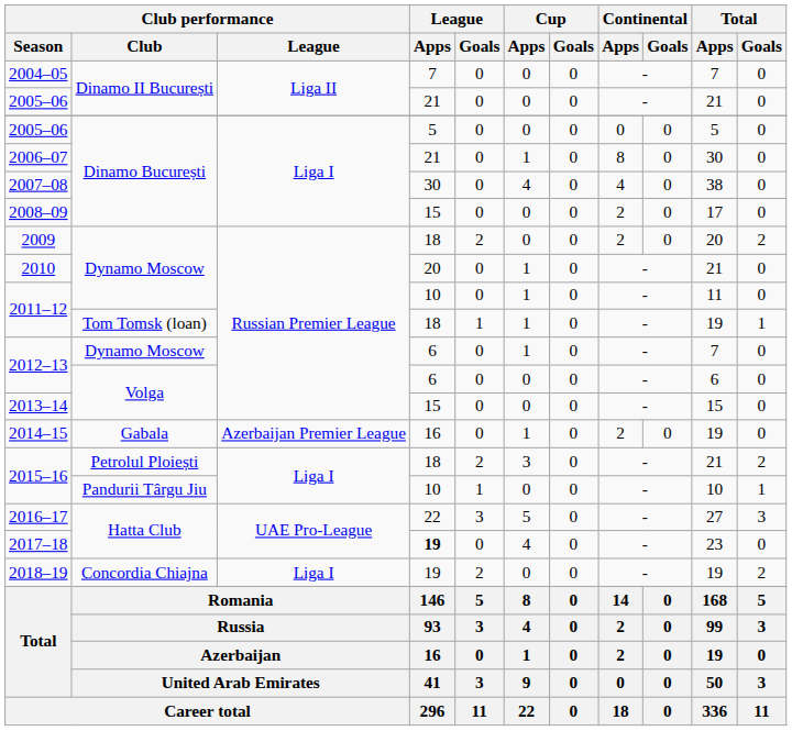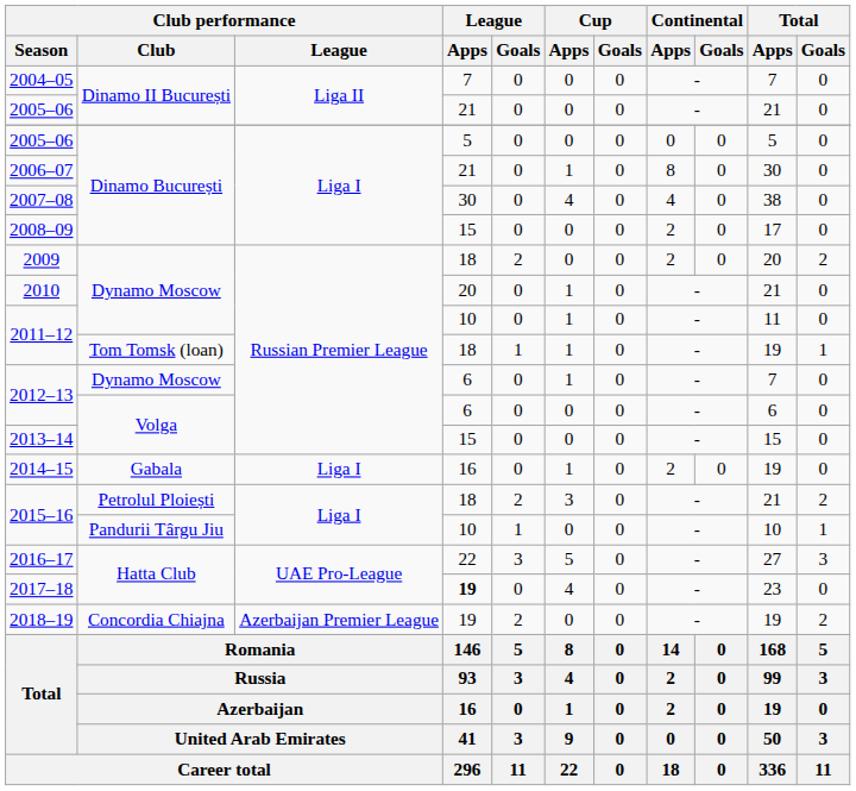 <table class="wikitable" style="font-size:90%; text-align: center;">
 <tr>
 <th colspan=3>Club performance</th>
 <th colspan=2>League</th>
 <th colspan=2>Cup</th>
 <th colspan=2>Continental</th>
 <th colspan=2>Total</th>
 </tr>
 <tr>
 <th>Season</th>
 <th>Club</th>
 <th>League</th>
 <th>Apps</th>
 <th>Goals</th>
 <th>Apps</th>
 <th>Goals</th>
 <th>Apps</th>
 <th>Goals</th>
 <th>Apps</th>
 <th>Goals</th>
 </tr>
 <tr>
 <td><a href='#'>2004–05</a></td>
 <td rowspan="2"><a href='#'>Dinamo II București</a></td>
 <td rowspan="2"><a href='#'>Liga II</a></td>
 <td>7</td>
 <td>0</td>
 <td>0</td>
 <td>0</td>
 <td colspan="2">-</td>
 <td>7</td>
 <td>0</td>
 </tr>
 <tr>
 <td><a href='#'>2005–06</a></td>
 <td>21</td>
 <td>0</td>
 <td>0</td>
 <td>0</td>
 <td colspan="2">-</td>
 <td>21</td>
 <td>0</td>
 </tr>
 <tr>
 </tr>
 <tr>
 <td><a href='#'>2005–06</a></td>
 <td rowspan="4"><a href='#'>Dinamo București</a></td>
 <td rowspan="4"><a href='#'>Liga I</a></td>
 <td>5</td>
 <td>0</td>
 <td>0</td>
 <td>0</td>
 <td>0</td>
 <td>0</td>
 <td>5</td>
 <td>0</td>
 </tr>
 <tr>
 <td><a href='#'>2006–07</a></td>
 <td>21</td>
 <td>0</td>
 <td>1</td>
 <td>0</td>
 <td>8</td>
 <td>0</td>
 <td>30</td>
 <td>0</td>
 </tr>
 <tr>
 <td><a href='#'>2007–08</a></td>
 <td>30</td>
 <td>0</td>
 <td>4</td>
 <td>0</td>
 <td>4</td>
 <td>0</td>
 <td>38</td>
 <td>0</td>
 </tr>
 <tr>
 <td><a href='#'>2008–09</a></td>
 <td>15</td>
 <td>0</td>
 <td>0</td>
 <td>0</td>
 <td>2</td>
 <td>0</td>
 <td>17</td>
 <td>0</td>
 </tr>
 <tr>
 <td><a href='#'>2009</a></td>
 <td rowspan="3"><a href='#'>Dynamo Moscow</a></td>
 <td rowspan="7"><a href='#'>Russian Premier League</a></td>
 <td>18</td>
 <td>2</td>
 <td>0</td>
 <td>0</td>
 <td>2</td>
 <td>0</td>
 <td>20</td>
 <td>2</td>
 </tr>
 <tr>
 <td><a href='#'>2010</a></td>
 <td>20</td>
 <td>0</td>
 <td>1</td>
 <td>0</td>
 <td colspan="2">-</td>
 <td>21</td>
 <td>0</td>
 </tr>
 <tr>
 <td rowspan="2"><a href='#'>2011–12</a></td>
 <td>10</td>
 <td>0</td>
 <td>1</td>
 <td>0</td>
 <td colspan="2">-</td>
 <td>11</td>
 <td>0</td>
 </tr>
 <tr>
 <td><a href='#'>Tom Tomsk</a> (loan)</td>
 <td>18</td>
 <td>1</td>
 <td>1</td>
 <td>0</td>
 <td colspan="2">-</td>
 <td>19</td>
 <td>1</td>
 </tr>
 <tr>
 <td rowspan="2"><a href='#'>2012–13</a></td>
 <td><a href='#'>Dynamo Moscow</a></td>
 <td>6</td>
 <td>0</td>
 <td>1</td>
 <td>0</td>
 <td colspan="2">-</td>
 <td>7</td>
 <td>0</td>
 </tr>
 <tr>
 <td rowspan="2"><a href='#'>Volga</a></td>
 <td>6</td>
 <td>0</td>
 <td>0</td>
 <td>0</td>
 <td colspan="2">-</td>
 <td>6</td>
 <td>0</td>
 </tr>
 <tr>
 <td><a href='#'>2013–14</a></td>
 <td>15</td>
 <td>0</td>
 <td>0</td>
 <td>0</td>
 <td colspan="2">-</td>
 <td>15</td>
 <td>0</td>
 </tr>
 <tr>
 <td><a href='#'>2014–15</a></td>
 <td rowspan="1"><a href='#'>Gabala</a></td>
-<td rowspan="1"><a href='#'>Azerbaijan Premier League</a></td>
+<td rowspan="1"><a href='#'>Liga I</a></td>
 <td>16</td>
 <td>0</td>
 <td>1</td>
 <td>0</td>
 <td>2</td>
 <td>0</td>
 <td>19</td>
 <td>0</td>
 </tr>
 <tr>
 <td rowspan="2"><a href='#'>2015–16</a></td>
 <td rowspan="1"><a href='#'>Petrolul Ploiești</a></td>
 <td rowspan="2"><a href='#'>Liga I</a></td>
 <td>18</td>
 <td>2</td>
 <td>3</td>
 <td>0</td>
 <td colspan="2">-</td>
 <td>21</td>
 <td>2</td>
 </tr>
 <tr>
 <td><a href='#'>Pandurii Târgu Jiu</a></td>
 <td>10</td>
 <td>1</td>
 <td>0</td>
 <td>0</td>
 <td colspan="2">-</td>
 <td>10</td>
 <td>1</td>
 </tr>
 <tr>
 <td><a href='#'>2016–17</a></td>
 <td rowspan="2"><a href='#'>Hatta Club</a></td>
 <td rowspan="2"><a href='#'>UAE Pro-League</a></td>
 <td>22</td>
 <td>3</td>
 <td>5</td>
 <td>0</td>
 <td colspan="2">-</td>
 <td>27</td>
 <td>3</td>
 </tr>
 <tr>
 <td><a href='#'>2017–18</a></td>
 <td><strong>19</strong></td>
 <td>0</td>
 <td>4</td>
 <td>0</td>
 <td colspan="2">-</td>
 <td>23</td>
 <td>0</td>
 </tr>
 <tr>
 <td rowspan="1"><a href='#'>2018–19</a></td>
 <td rowspan="1"><a href='#'>Concordia Chiajna</a></td>
-<td rowspan="1"><a href='#'>Liga I</a></td>
+<td rowspan="1"><a href='#'>Azerbaijan Premier League</a></td>
 <td>19</td>
 <td>2</td>
 <td>0</td>
 <td>0</td>
 <td colspan="2">-</td>
 <td>19</td>
 <td>2</td>
 </tr>
 <tr>
 <th rowspan=4>Total</th>
 <th colspan=2>Romania</th>
 <th>146</th>
 <th>5</th>
 <th>8</th>
 <th>0</th>
 <th>14</th>
 <th>0</th>
 <th>168</th>
 <th>5</th>
 </tr>
 <tr>
 <th colspan=2>Russia</th>
 <th>93</th>
 <th>3</th>
 <th>4</th>
 <th>0</th>
 <th>2</th>
 <th>0</th>
 <th>99</th>
 <th>3</th>
 </tr>
 <tr>
 <th colspan=2>Azerbaijan</th>
 <th>16</th>
 <th>0</th>
 <th>1</th>
 <th>0</th>
 <th>2</th>
 <th>0</th>
 <th>19</th>
 <th>0</th>
 </tr>
 <tr>
 <th colspan=2>United Arab Emirates</th>
 <th>41</th>
 <th>3</th>
 <th>9</th>
 <th>0</th>
 <th>0</th>
 <th>0</th>
 <th>50</th>
 <th>3</th>
 </tr>
 <tr>
 <th colspan=3>Career total</th>
 <th>296</th>
 <th>11</th>
 <th>22</th>
 <th>0</th>
 <th>18</th>
 <th>0</th>
 <th>336</th>
 <th>11</th>
 </tr>
 </table>
